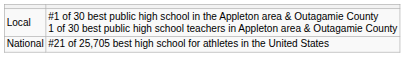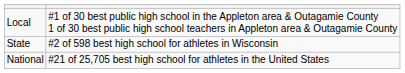 <table class="wikitable">
 <tr>
 <th></th>
 <th></th>
 </tr>
 <tr>
 <td>Local</td>
 <td>#1 of 30 best public high school in the Appleton area & Outagamie County<br>1 of 30 best public high school teachers in Appleton area & Outagamie County</td>
 </tr>
 <tr>
+<td>State</td>
+<td>#2 of 598 best high school for athletes in Wisconsin</td>
+</tr>
+<tr>
 <td>National</td>
 <td>#21 of 25,705 best high school for athletes in the United States</td>
 </tr>
 </table>
